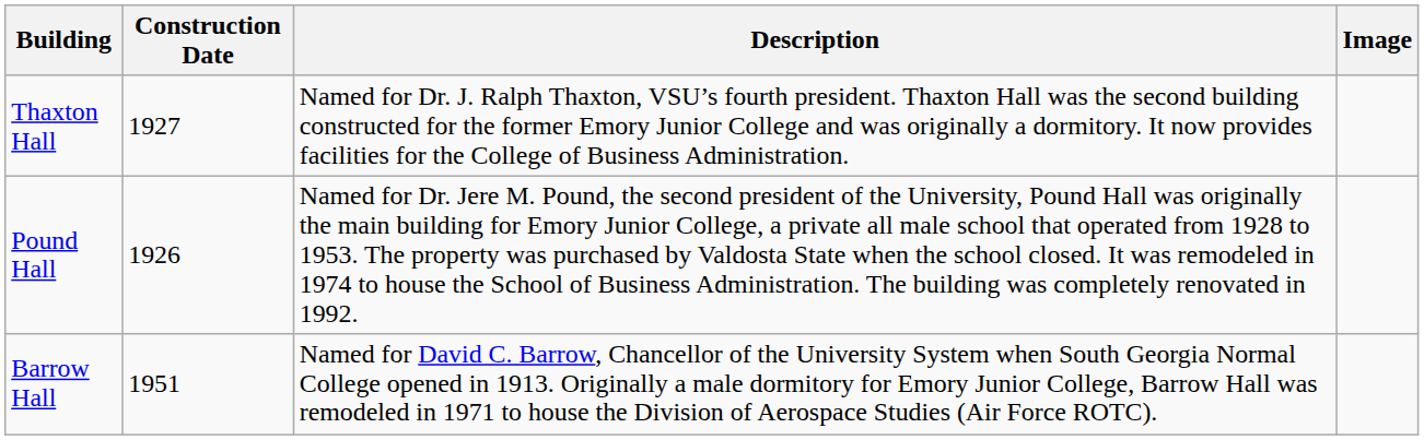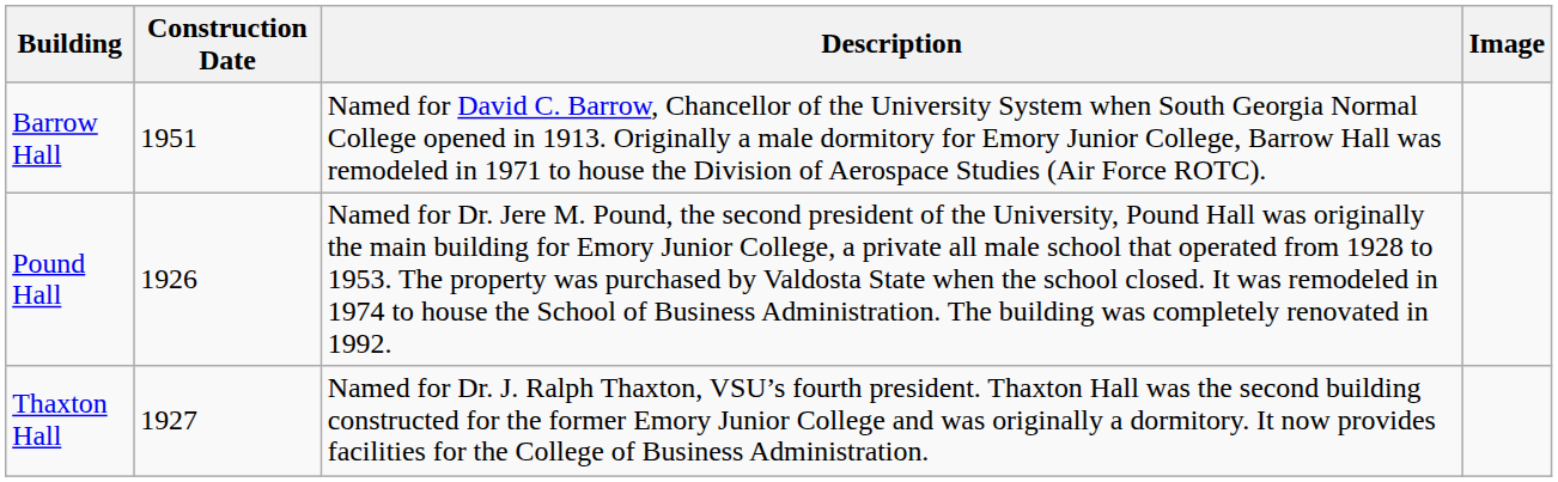 <table class="wikitable">
 <tr>
 <th>Building</th>
 <th>Construction Date</th>
 <th>Description</th>
 <th>Image</th>
 </tr>
 <tr>
-<td><a href='#'>Thaxton Hall</a></td>
-<td>1927</td>
-<td>Named for Dr. J. Ralph Thaxton, VSU’s fourth president. Thaxton Hall was the second building constructed for the former Emory Junior College and was originally a dormitory. It now provides facilities for the College of Business Administration.</td>
+<td><a href='#'>Barrow Hall</a></td>
+<td>1951</td>
+<td>Named for <a href='#'>David C. Barrow</a>, Chancellor of the University System when South Georgia Normal College opened in 1913. Originally a male dormitory for Emory Junior College, Barrow Hall was remodeled in 1971 to house the Division of Aerospace Studies (Air Force ROTC).</td>
 <td></td>
 </tr>
 <tr>
 <td><a href='#'>Pound Hall</a></td>
 <td>1926</td>
 <td>Named for Dr. Jere M. Pound, the second president of the University, Pound Hall was originally the main building for Emory Junior College, a private all male school that operated from 1928 to 1953. The property was purchased by Valdosta State when the school closed.  It was remodeled in 1974 to house the School of Business Administration. The building was completely renovated in 1992.</td>
 <td></td>
 </tr>
 <tr>
-<td><a href='#'>Barrow Hall</a></td>
-<td>1951</td>
-<td>Named for <a href='#'>David C. Barrow</a>, Chancellor of the University System when South Georgia Normal College opened in 1913. Originally a male dormitory for Emory Junior College, Barrow Hall was remodeled in 1971 to house the Division of Aerospace Studies (Air Force ROTC).</td>
+<td><a href='#'>Thaxton Hall</a></td>
+<td>1927</td>
+<td>Named for Dr. J. Ralph Thaxton, VSU’s fourth president. Thaxton Hall was the second building constructed for the former Emory Junior College and was originally a dormitory. It now provides facilities for the College of Business Administration.</td>
 <td></td>
 </tr>
 </table>
